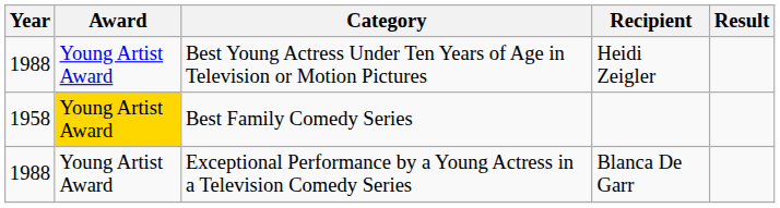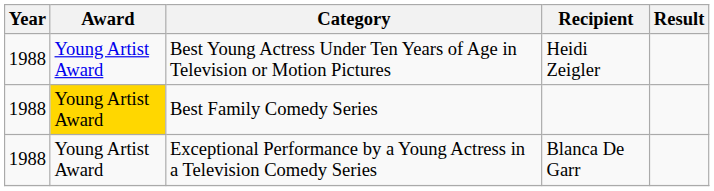 <table class="wikitable sortable">
 <tr>
 <th>Year</th>
 <th>Award</th>
 <th>Category</th>
 <th>Recipient</th>
 <th>Result</th>
 </tr>
 <tr>
 <td>1988</td>
 <td><a href='#'>Young Artist Award</a></td>
 <td>Best Young Actress Under Ten Years of Age in Television or Motion Pictures</td>
 <td>Heidi Zeigler</td>
 <td></td>
 </tr>
 <tr>
-<td>1958</td>
+<td>1988</td>
 <td style="background: gold;">Young Artist Award</td>
 <td>Best Family Comedy Series</td>
 <td></td>
 <td></td>
 </tr>
 <tr>
 <td>1988</td>
 <td>Young Artist Award</td>
 <td>Exceptional Performance by a Young Actress in a Television Comedy Series</td>
 <td>Blanca De Garr</td>
 <td></td>
 </tr>
 <tr>
 </tr>
 </table>
